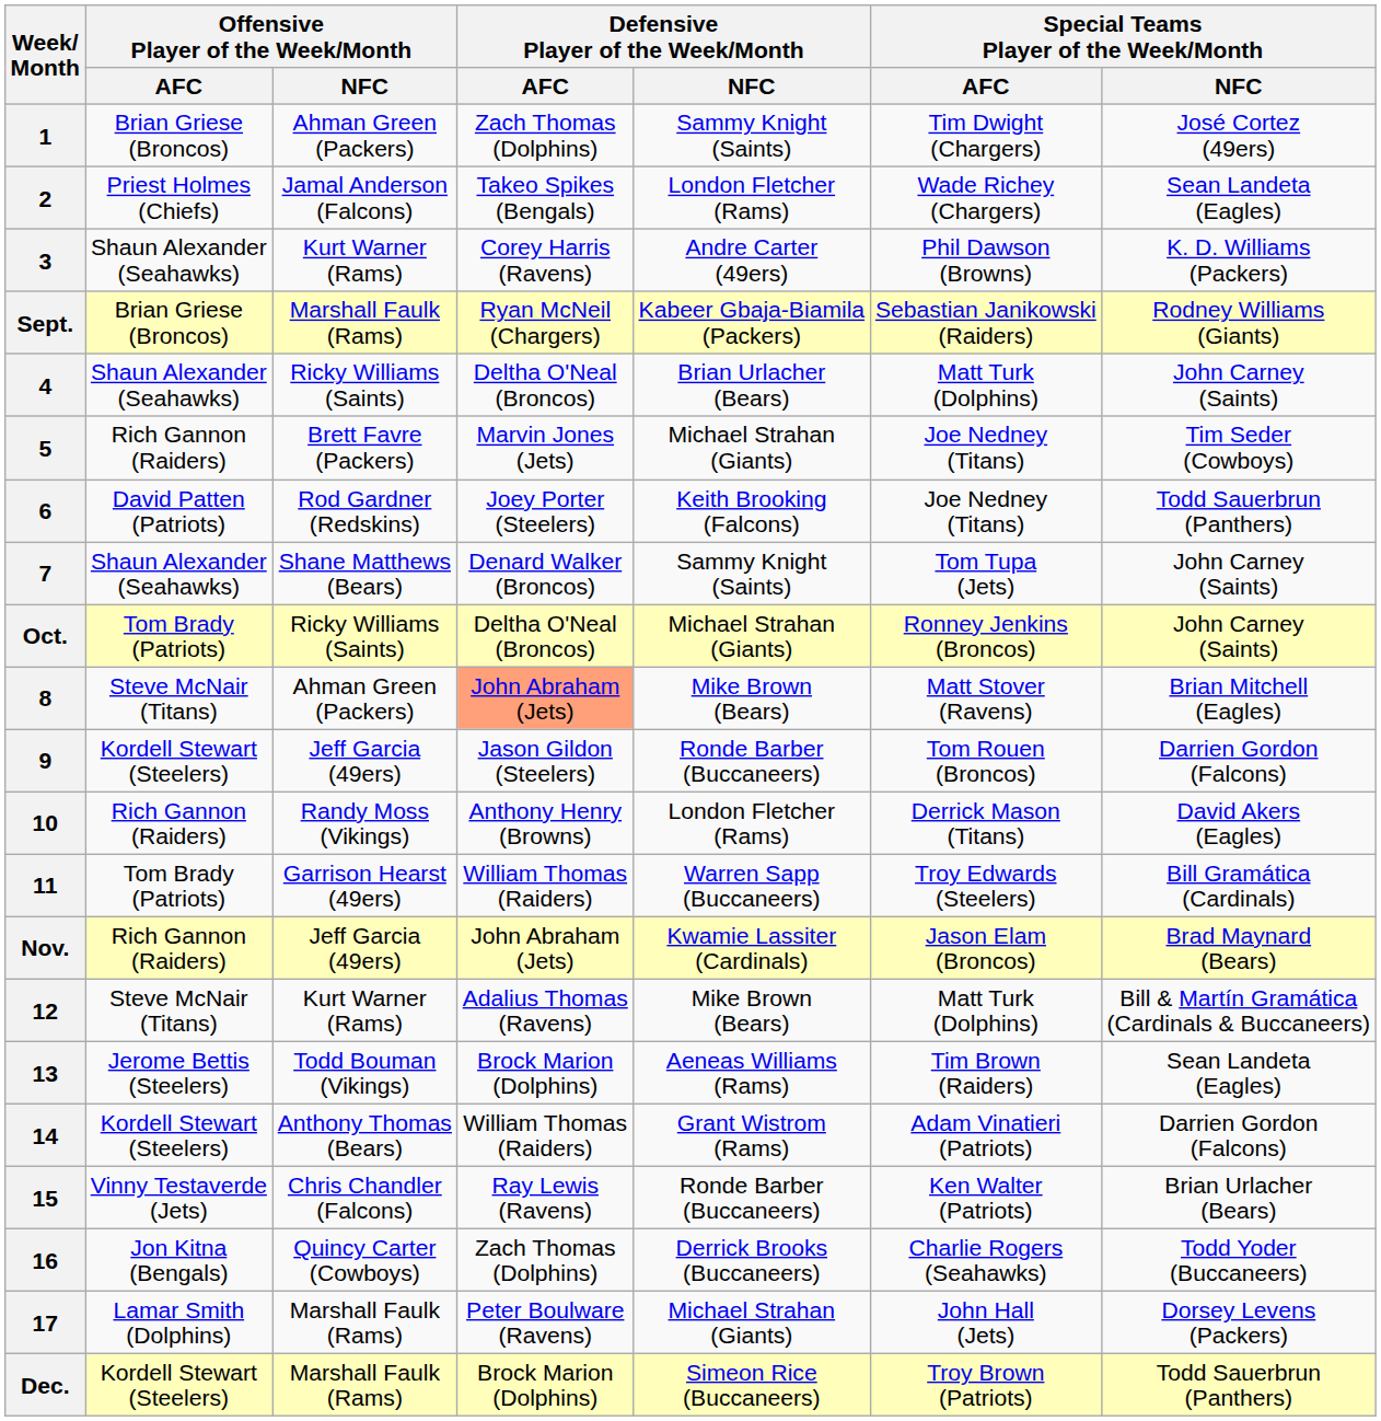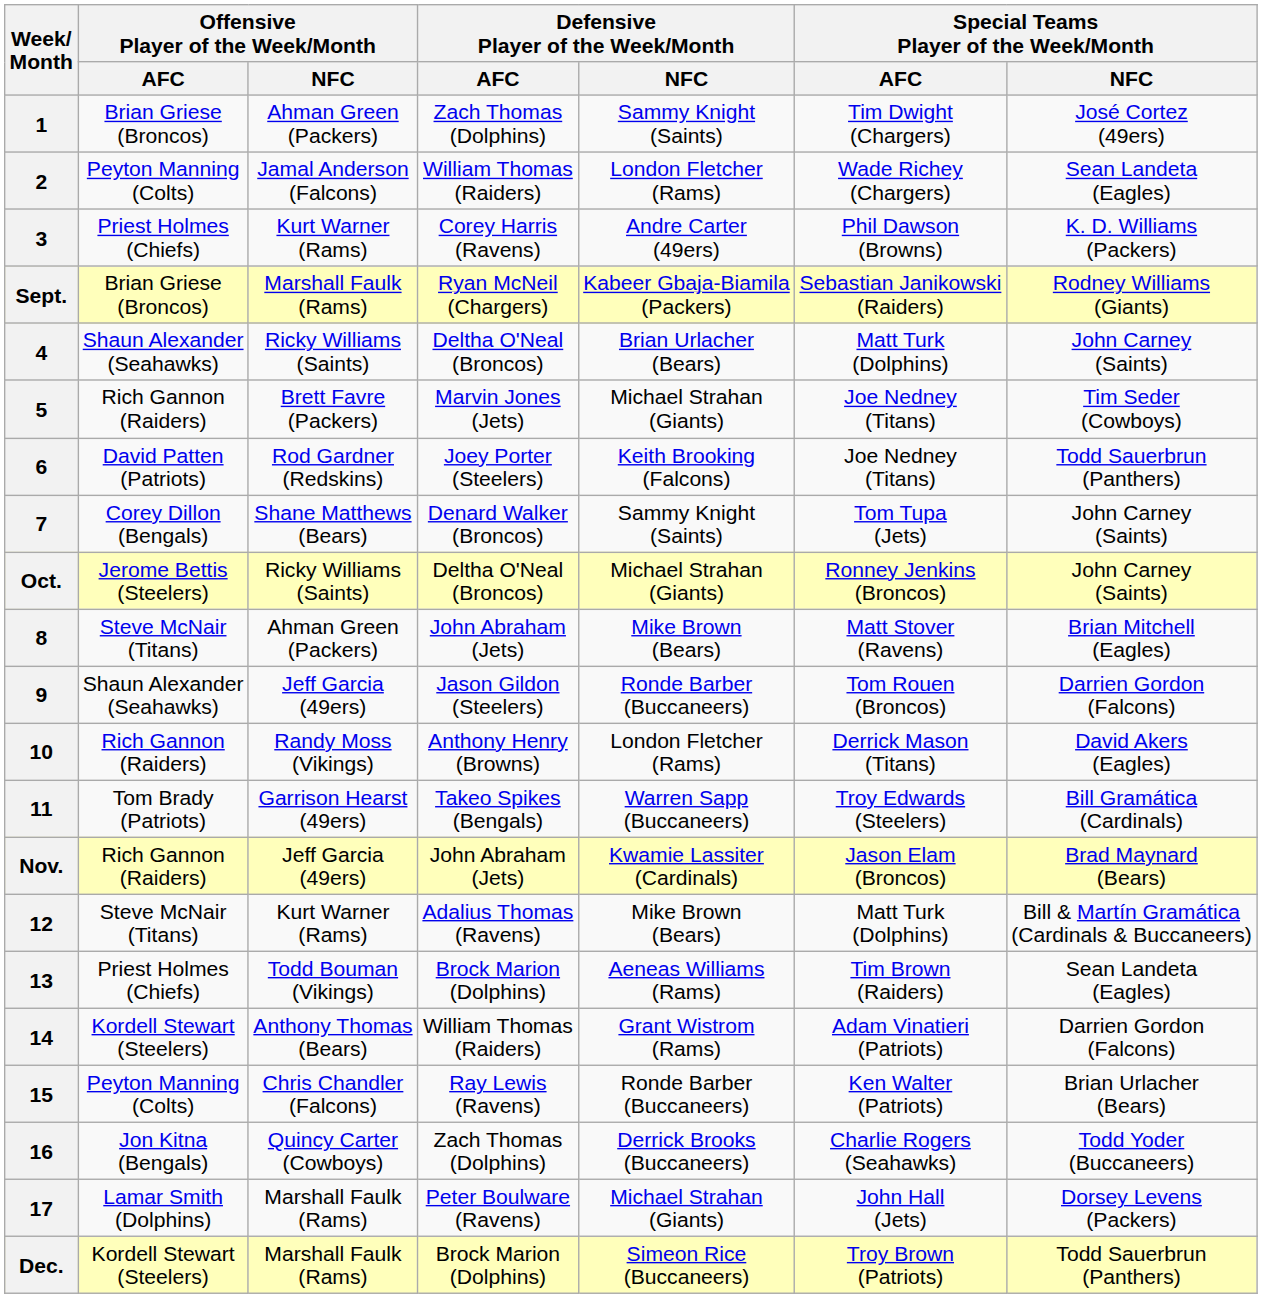 <table class="wikitable" style="font-size: 95%; text-align: center;">
 <tr>
 <th rowspan=2>Week/<br>Month</th>
 <th colspan=2>Offensive<br>Player of the Week/Month</th>
 <th colspan=2>Defensive<br>Player of the Week/Month</th>
 <th colspan=2>Special Teams<br>Player of the Week/Month</th>
 </tr>
 <tr>
 <th>AFC</th>
 <th>NFC</th>
 <th>AFC</th>
 <th>NFC</th>
 <th>AFC</th>
 <th>NFC</th>
 </tr>
 <tr>
 <th>1</th>
 <td><a href='#'>Brian Griese</a><br>(Broncos)</td>
 <td><a href='#'>Ahman Green</a><br>(Packers)</td>
 <td><a href='#'>Zach Thomas</a><br>(Dolphins)</td>
 <td><a href='#'>Sammy Knight</a><br>(Saints)</td>
 <td><a href='#'>Tim Dwight</a><br>(Chargers)</td>
 <td><a href='#'>José Cortez</a><br>(49ers)</td>
 </tr>
 <tr>
 <th>2</th>
-<td><a href='#'>Priest Holmes</a><br>(Chiefs)</td>
+<td><a href='#'>Peyton Manning</a><br>(Colts)</td>
 <td><a href='#'>Jamal Anderson</a><br>(Falcons)</td>
-<td><a href='#'>Takeo Spikes</a><br>(Bengals)</td>
+<td><a href='#'>William Thomas</a><br>(Raiders)</td>
 <td><a href='#'>London Fletcher</a><br>(Rams)</td>
 <td><a href='#'>Wade Richey</a><br>(Chargers)</td>
 <td><a href='#'>Sean Landeta</a><br>(Eagles)</td>
 </tr>
 <tr>
 <th>3</th>
-<td>Shaun Alexander<br>(Seahawks)</td>
+<td><a href='#'>Priest Holmes</a><br>(Chiefs)</td>
 <td><a href='#'>Kurt Warner</a><br>(Rams)</td>
 <td><a href='#'>Corey Harris</a><br>(Ravens)</td>
 <td><a href='#'>Andre Carter</a><br>(49ers)</td>
 <td><a href='#'>Phil Dawson</a><br>(Browns)</td>
 <td><a href='#'>K. D. Williams</a><br>(Packers)</td>
 </tr>
 <tr style="background:#ffb;">
 <th>Sept.</th>
 <td>Brian Griese<br>(Broncos)</td>
 <td><a href='#'>Marshall Faulk</a><br>(Rams)</td>
 <td><a href='#'>Ryan McNeil</a><br>(Chargers)</td>
 <td><a href='#'>Kabeer Gbaja-Biamila</a><br>(Packers)</td>
 <td><a href='#'>Sebastian Janikowski</a><br>(Raiders)</td>
 <td><a href='#'>Rodney Williams</a><br>(Giants)</td>
 </tr>
 <tr>
 <th>4</th>
 <td><a href='#'>Shaun Alexander</a><br>(Seahawks)</td>
 <td><a href='#'>Ricky Williams</a><br>(Saints)</td>
 <td><a href='#'>Deltha O'Neal</a><br>(Broncos)</td>
 <td><a href='#'>Brian Urlacher</a><br>(Bears)</td>
 <td><a href='#'>Matt Turk</a><br>(Dolphins)</td>
 <td><a href='#'>John Carney</a><br>(Saints)</td>
 </tr>
 <tr>
 <th>5</th>
 <td>Rich Gannon<br>(Raiders)</td>
 <td><a href='#'>Brett Favre</a><br>(Packers)</td>
 <td><a href='#'>Marvin Jones</a><br>(Jets)</td>
 <td>Michael Strahan<br>(Giants)</td>
 <td><a href='#'>Joe Nedney</a><br>(Titans)</td>
 <td><a href='#'>Tim Seder</a><br>(Cowboys)</td>
 </tr>
 <tr>
 <th>6</th>
 <td><a href='#'>David Patten</a><br>(Patriots)</td>
 <td><a href='#'>Rod Gardner</a><br>(Redskins)</td>
 <td><a href='#'>Joey Porter</a><br>(Steelers)</td>
 <td><a href='#'>Keith Brooking</a><br>(Falcons)</td>
 <td>Joe Nedney<br>(Titans)</td>
 <td><a href='#'>Todd Sauerbrun</a><br>(Panthers)</td>
 </tr>
 <tr>
 <th>7</th>
-<td><a href='#'>Shaun Alexander</a><br>(Seahawks)</td>
+<td><a href='#'>Corey Dillon</a><br>(Bengals)</td>
 <td><a href='#'>Shane Matthews</a><br>(Bears)</td>
 <td><a href='#'>Denard Walker</a><br>(Broncos)</td>
 <td>Sammy Knight<br>(Saints)</td>
 <td><a href='#'>Tom Tupa</a><br>(Jets)</td>
 <td>John Carney<br>(Saints)</td>
 </tr>
 <tr style="background:#ffb;">
 <th>Oct.</th>
-<td><a href='#'>Tom Brady</a><br>(Patriots)</td>
+<td><a href='#'>Jerome Bettis</a><br>(Steelers)</td>
 <td>Ricky Williams<br>(Saints)</td>
 <td>Deltha O'Neal<br>(Broncos)</td>
 <td>Michael Strahan<br>(Giants)</td>
 <td><a href='#'>Ronney Jenkins</a><br>(Broncos)</td>
 <td>John Carney<br>(Saints)</td>
 </tr>
 <tr>
 <th>8</th>
 <td><a href='#'>Steve McNair</a><br>(Titans)</td>
 <td>Ahman Green<br>(Packers)</td>
-<td style="background: lightsalmon;"><a href='#'>John Abraham</a><br>(Jets)</td>
+<td><a href='#'>John Abraham</a><br>(Jets)</td>
 <td><a href='#'>Mike Brown</a><br>(Bears)</td>
 <td><a href='#'>Matt Stover</a><br>(Ravens)</td>
 <td><a href='#'>Brian Mitchell</a><br>(Eagles)</td>
 </tr>
 <tr>
 <th>9</th>
-<td><a href='#'>Kordell Stewart</a><br>(Steelers)</td>
+<td>Shaun Alexander<br>(Seahawks)</td>
 <td><a href='#'>Jeff Garcia</a><br>(49ers)</td>
 <td><a href='#'>Jason Gildon</a><br>(Steelers)</td>
 <td><a href='#'>Ronde Barber</a><br>(Buccaneers)</td>
 <td><a href='#'>Tom Rouen</a><br>(Broncos)</td>
 <td><a href='#'>Darrien Gordon</a><br>(Falcons)</td>
 </tr>
 <tr>
 <th>10</th>
 <td><a href='#'>Rich Gannon</a><br>(Raiders)</td>
 <td><a href='#'>Randy Moss</a><br>(Vikings)</td>
 <td><a href='#'>Anthony Henry</a><br>(Browns)</td>
 <td>London Fletcher<br>(Rams)</td>
 <td><a href='#'>Derrick Mason</a><br>(Titans)</td>
 <td><a href='#'>David Akers</a><br>(Eagles)</td>
 </tr>
 <tr>
 <th>11</th>
 <td>Tom Brady<br>(Patriots)</td>
 <td><a href='#'>Garrison Hearst</a><br>(49ers)</td>
-<td><a href='#'>William Thomas</a><br>(Raiders)</td>
+<td><a href='#'>Takeo Spikes</a><br>(Bengals)</td>
 <td><a href='#'>Warren Sapp</a><br>(Buccaneers)</td>
 <td><a href='#'>Troy Edwards</a><br>(Steelers)</td>
 <td><a href='#'>Bill Gramática</a><br>(Cardinals)</td>
 </tr>
 <tr style="background:#ffb;">
 <th>Nov.</th>
 <td>Rich Gannon<br>(Raiders)</td>
 <td>Jeff Garcia<br>(49ers)</td>
 <td>John Abraham<br>(Jets)</td>
 <td><a href='#'>Kwamie Lassiter</a><br>(Cardinals)</td>
 <td><a href='#'>Jason Elam</a><br>(Broncos)</td>
 <td><a href='#'>Brad Maynard</a><br>(Bears)</td>
 </tr>
 <tr>
 <th>12</th>
 <td>Steve McNair<br>(Titans)</td>
 <td>Kurt Warner<br>(Rams)</td>
 <td><a href='#'>Adalius Thomas</a><br>(Ravens)</td>
 <td>Mike Brown<br>(Bears)</td>
 <td>Matt Turk<br>(Dolphins)</td>
 <td>Bill & <a href='#'>Martín Gramática</a><br>(Cardinals & Buccaneers)</td>
 </tr>
 <tr>
 <th>13</th>
-<td><a href='#'>Jerome Bettis</a><br>(Steelers)</td>
+<td>Priest Holmes<br>(Chiefs)</td>
 <td><a href='#'>Todd Bouman</a><br>(Vikings)</td>
 <td><a href='#'>Brock Marion</a><br>(Dolphins)</td>
 <td><a href='#'>Aeneas Williams</a><br>(Rams)</td>
 <td><a href='#'>Tim Brown</a><br>(Raiders)</td>
 <td>Sean Landeta<br>(Eagles)</td>
 </tr>
 <tr>
 <th>14</th>
 <td><a href='#'>Kordell Stewart</a><br>(Steelers)</td>
 <td><a href='#'>Anthony Thomas</a><br>(Bears)</td>
 <td>William Thomas<br>(Raiders)</td>
 <td><a href='#'>Grant Wistrom</a><br>(Rams)</td>
 <td><a href='#'>Adam Vinatieri</a><br>(Patriots)</td>
 <td>Darrien Gordon<br>(Falcons)</td>
 </tr>
 <tr>
 <th>15</th>
-<td><a href='#'>Vinny Testaverde</a><br>(Jets)</td>
+<td><a href='#'>Peyton Manning</a><br>(Colts)</td>
 <td><a href='#'>Chris Chandler</a><br>(Falcons)</td>
 <td><a href='#'>Ray Lewis</a><br>(Ravens)</td>
 <td>Ronde Barber<br>(Buccaneers)</td>
 <td><a href='#'>Ken Walter</a><br>(Patriots)</td>
 <td>Brian Urlacher<br>(Bears)</td>
 </tr>
 <tr>
 <th>16</th>
 <td><a href='#'>Jon Kitna</a><br>(Bengals)</td>
 <td><a href='#'>Quincy Carter</a><br>(Cowboys)</td>
 <td>Zach Thomas<br>(Dolphins)</td>
 <td><a href='#'>Derrick Brooks</a><br>(Buccaneers)</td>
 <td><a href='#'>Charlie Rogers</a><br>(Seahawks)</td>
 <td><a href='#'>Todd Yoder</a><br>(Buccaneers)</td>
 </tr>
 <tr>
 <th>17</th>
 <td><a href='#'>Lamar Smith</a><br>(Dolphins)</td>
 <td>Marshall Faulk<br>(Rams)</td>
 <td><a href='#'>Peter Boulware</a><br>(Ravens)</td>
 <td><a href='#'>Michael Strahan</a><br>(Giants)</td>
 <td><a href='#'>John Hall</a><br>(Jets)</td>
 <td><a href='#'>Dorsey Levens</a><br>(Packers)</td>
 </tr>
 <tr style="background:#ffb;">
 <th>Dec.</th>
 <td>Kordell Stewart<br>(Steelers)</td>
 <td>Marshall Faulk<br>(Rams)</td>
 <td>Brock Marion<br>(Dolphins)</td>
 <td><a href='#'>Simeon Rice</a><br>(Buccaneers)</td>
 <td><a href='#'>Troy Brown</a><br>(Patriots)</td>
 <td>Todd Sauerbrun<br>(Panthers)</td>
 </tr>
 </table>
